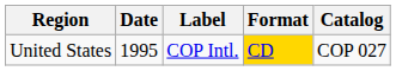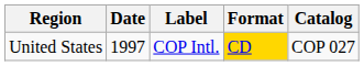 <table class="wikitable">
 <tr>
 <th>Region</th>
 <th>Date</th>
 <th>Label</th>
 <th>Format</th>
 <th>Catalog</th>
 </tr>
 <tr>
 <td>United States</td>
-<td>1995</td>
+<td>1997</td>
 <td><a href='#'>COP Intl.</a></td>
 <td style="background: gold;"><a href='#'>CD</a></td>
 <td>COP 027</td>
 </tr>
 </table>
